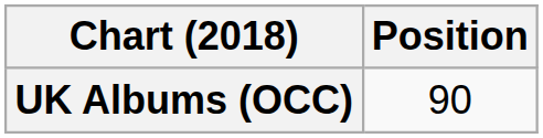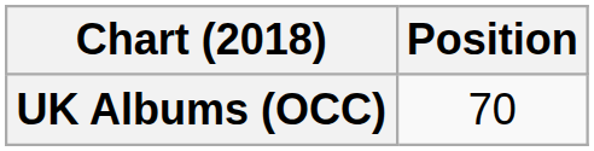 <table class="wikitable plainrowheaders" style="text-align:center">
 <tr>
 <th scope="col">Chart (2018)</th>
 <th scope="col">Position</th>
 </tr>
 <tr>
 <th scope="row">UK Albums (OCC)</th>
-<td>90</td>
+<td>70</td>
 </tr>
 </table>
